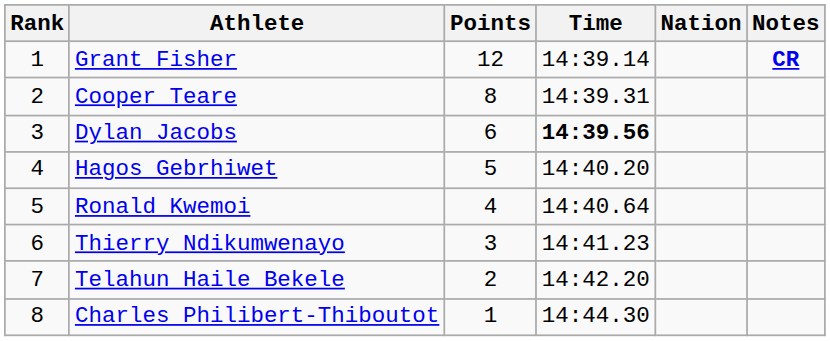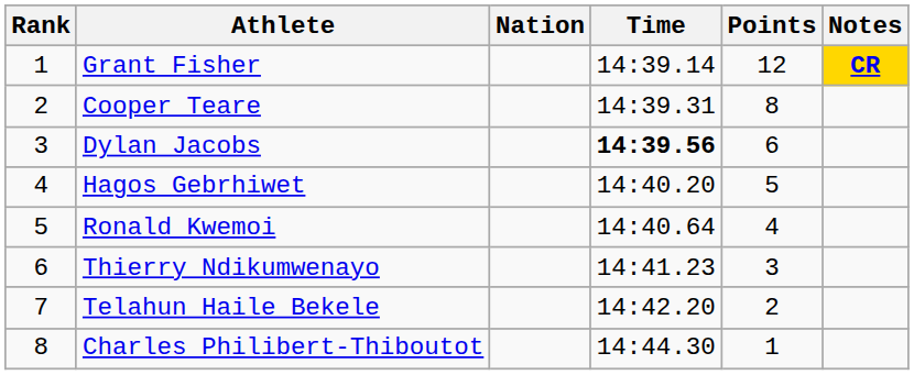 <table class="wikitable mw-datatable sortable" style="text-align:center;">
 <tr>
 <th scope="col" style="width: 10px;">Rank</th>
 <th scope="col">Athlete</th>
+<th scope="col">Nation</th>
+<th scope="col">Time</th>
 <th scope="col">Points</th>
-<th scope="col">Time</th>
-<th scope="col">Nation</th>
 <th scope="col">Notes</th>
 </tr>
 <tr>
 <td>1</td>
 <td align=left><a href='#'>Grant Fisher</a> </td>
+<td align=left></td>
+<td>14:39.14</td>
 <td>12</td>
-<td>14:39.14</td>
-<td align=left></td>
-<td><strong><a href='#'>CR</a></strong></td>
+<td style="background: gold;"><strong><a href='#'>CR</a></strong></td>
 </tr>
 <tr>
 <td>2</td>
 <td align="left"><a href='#'>Cooper Teare</a> </td>
+<td align="left"></td>
+<td>14:39.31</td>
 <td>8</td>
-<td>14:39.31</td>
-<td align="left"></td>
 <td></td>
 </tr>
 <tr>
 <td>3</td>
 <td align="left"><a href='#'>Dylan Jacobs</a> </td>
+<td align="left"></td>
+<td><strong>14:39.56</strong></td>
 <td>6</td>
-<td><strong>14:39.56</strong></td>
-<td align="left"></td>
 <td></td>
 </tr>
 <tr>
 <td>4</td>
 <td align="left"><a href='#'>Hagos Gebrhiwet</a> </td>
+<td align="left"></td>
+<td>14:40.20</td>
 <td>5</td>
-<td>14:40.20</td>
-<td align="left"></td>
 <td></td>
 </tr>
 <tr>
 <td>5</td>
 <td align="left"><a href='#'>Ronald Kwemoi</a> </td>
+<td align="left"></td>
+<td>14:40.64</td>
 <td>4</td>
-<td>14:40.64</td>
-<td align="left"></td>
 <td></td>
 </tr>
 <tr>
 <td>6</td>
 <td align="left"><a href='#'>Thierry Ndikumwenayo</a> </td>
+<td align="left"></td>
+<td>14:41.23</td>
 <td>3</td>
-<td>14:41.23</td>
-<td align="left"></td>
 <td></td>
 </tr>
 <tr>
 <td>7</td>
 <td align="left"><a href='#'>Telahun Haile Bekele</a> </td>
+<td align="left"></td>
+<td>14:42.20</td>
 <td>2</td>
-<td>14:42.20</td>
-<td align="left"></td>
 <td></td>
 </tr>
 <tr>
 <td>8</td>
 <td align=left><a href='#'>Charles Philibert-Thiboutot</a> </td>
+<td align=left></td>
+<td>14:44.30</td>
 <td>1</td>
-<td>14:44.30</td>
-<td align=left></td>
 <td></td>
 </tr>
 </table>
